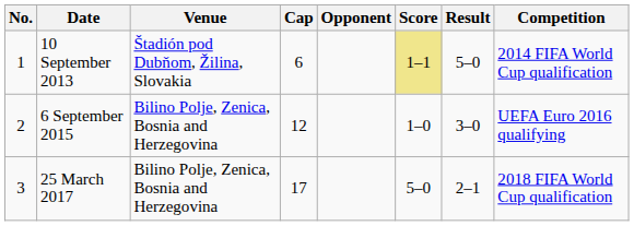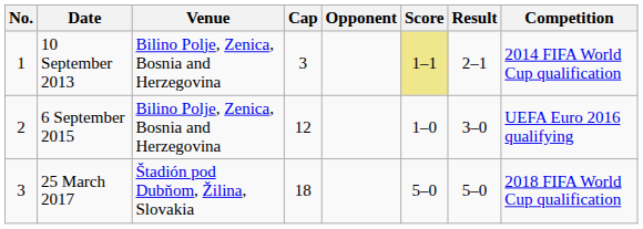 <table class="wikitable sortable">
 <tr>
 <th scope=col>No.</th>
 <th scope=col>Date</th>
 <th scope=col>Venue</th>
 <th scope=col>Cap</th>
 <th scope=col>Opponent</th>
 <th scope=col>Score</th>
 <th scope=col>Result</th>
 <th scope=col>Competition</th>
 </tr>
 <tr>
 <td align=center>1</td>
 <td>10 September 2013</td>
-<td><a href='#'>Štadión pod Dubňom</a>, <a href='#'>Žilina</a>, Slovakia</td>
-<td align=center>6</td>
+<td><a href='#'>Bilino Polje</a>, <a href='#'>Zenica</a>, Bosnia and Herzegovina</td>
+<td align=center>3</td>
 <td></td>
 <td align=center style="background: khaki;">1–1</td>
-<td align=center>5–0</td>
+<td align=center>2–1</td>
 <td><a href='#'>2014 FIFA World Cup qualification</a></td>
 </tr>
 <tr>
 <td align=center>2</td>
 <td>6 September 2015</td>
 <td><a href='#'>Bilino Polje</a>, <a href='#'>Zenica</a>, Bosnia and Herzegovina</td>
 <td align=center>12</td>
 <td></td>
 <td align=center>1–0</td>
 <td align=center>3–0</td>
 <td><a href='#'>UEFA Euro 2016 qualifying</a></td>
 </tr>
 <tr>
 <td align=center>3</td>
 <td>25 March 2017</td>
-<td>Bilino Polje, Zenica, Bosnia and Herzegovina</td>
-<td align=center>17</td>
+<td><a href='#'>Štadión pod Dubňom</a>, <a href='#'>Žilina</a>, Slovakia</td>
+<td align=center>18</td>
 <td></td>
 <td align=center>5–0</td>
-<td align=center>2–1</td>
+<td align=center>5–0</td>
 <td><a href='#'>2018 FIFA World Cup qualification</a></td>
 </tr>
 </table>
